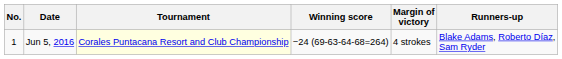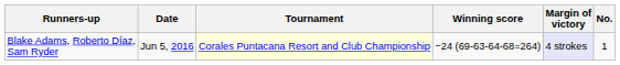 <table class="wikitable" style="font-size:95%;">
 <tr>
-<th>No.</th>
+<th>Runners-up</th>
 <th>Date</th>
 <th>Tournament</th>
 <th>Winning score</th>
 <th>Margin of<br>victory</th>
-<th>Runners-up</th>
+<th>No.</th>
 </tr>
 <tr>
-<td align=center>1</td>
+<td> <a href='#'>Blake Adams</a>,  <a href='#'>Roberto Díaz</a>,<br> <a href='#'>Sam Ryder</a></td>
 <td>Jun 5, <a href='#'>2016</a></td>
 <td style="background: lightyellow;"><a href='#'>Corales Puntacana Resort and Club Championship</a></td>
 <td>−24 (69-63-64-68=264)</td>
-<td>4 strokes</td>
-<td> <a href='#'>Blake Adams</a>,  <a href='#'>Roberto Díaz</a>,<br> <a href='#'>Sam Ryder</a></td>
+<td style="background: lavender;">4 strokes</td>
+<td align=center>1</td>
 </tr>
 </table>
